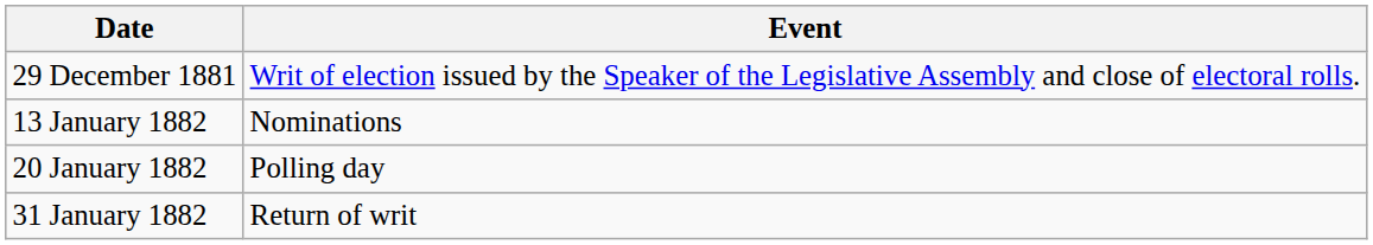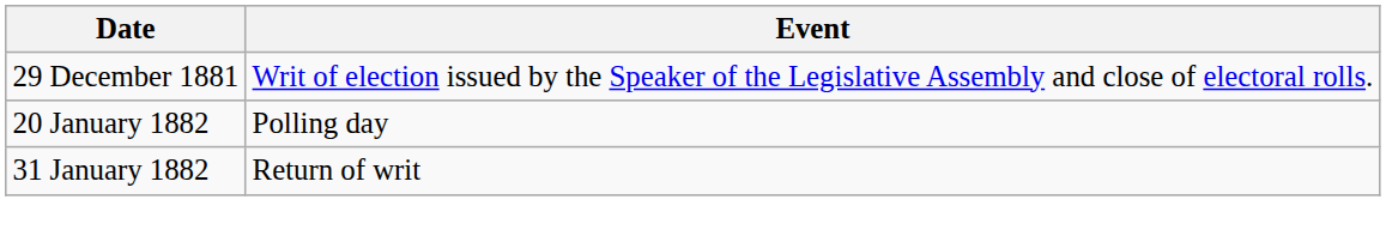 <table class="wikitable">
 <tr>
 <th>Date</th>
 <th>Event</th>
 </tr>
 <tr>
 <td>29 December 1881</td>
 <td><a href='#'>Writ of election</a> issued by the <a href='#'>Speaker of the Legislative Assembly</a> and close of <a href='#'>electoral rolls</a>.</td>
 </tr>
 <tr>
-<td>13 January 1882</td>
-<td>Nominations</td>
-</tr>
-<tr>
 <td>20 January 1882</td>
 <td>Polling day</td>
 </tr>
 <tr>
 <td>31 January 1882</td>
 <td>Return of writ</td>
 </tr>
 </table>
